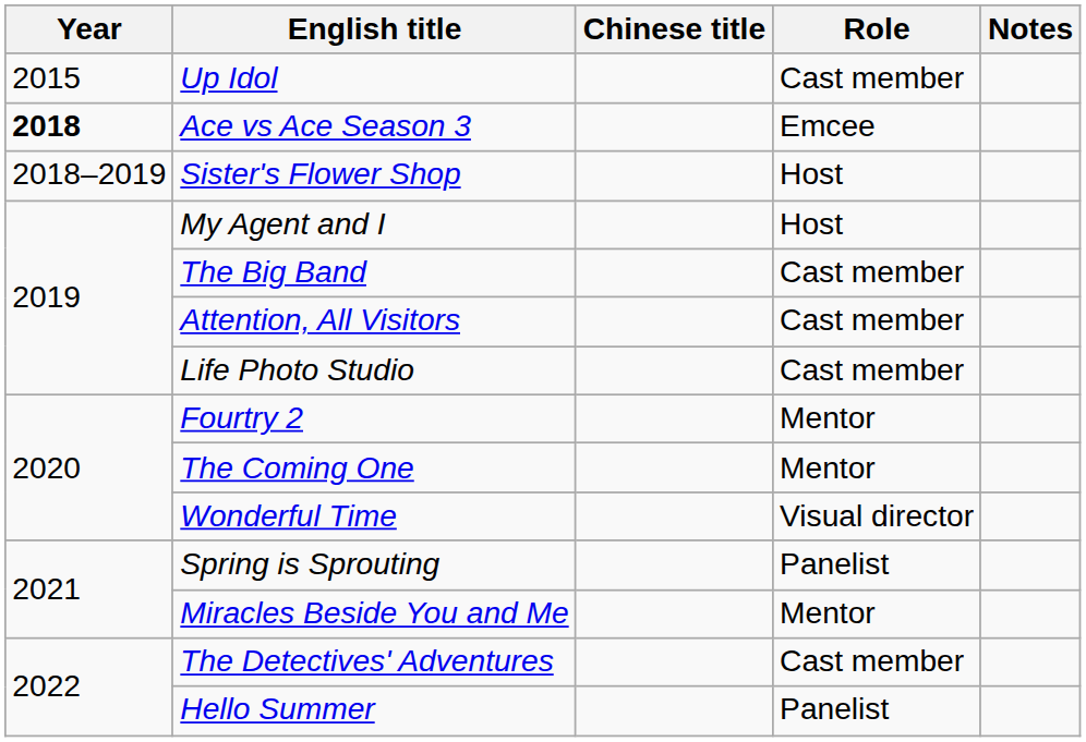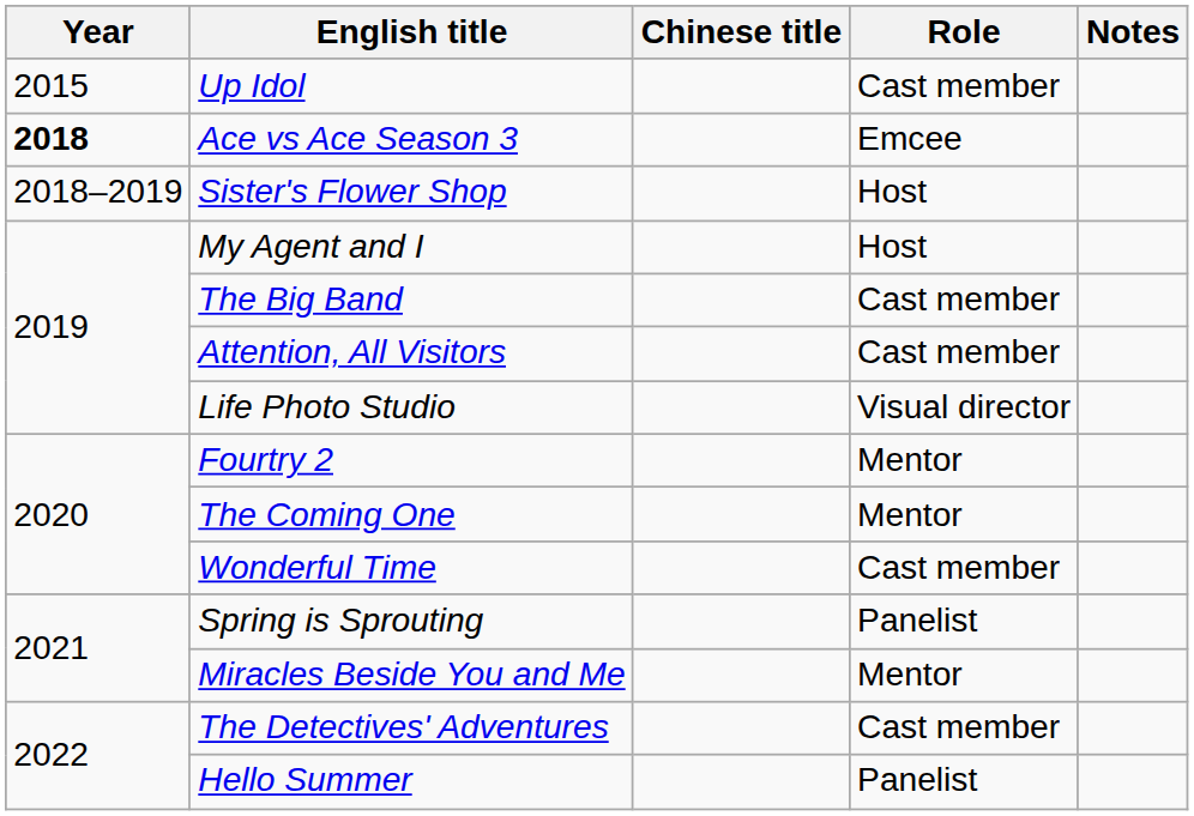 <table class="wikitable sortable">
 <tr>
 <th>Year</th>
 <th>English title</th>
 <th>Chinese title</th>
 <th>Role</th>
 <th>Notes</th>
 </tr>
 <tr>
 <td>2015</td>
 <td><em><a href='#'>Up Idol</a></em></td>
 <td></td>
 <td>Cast member</td>
 <td></td>
 </tr>
 <tr>
 <td><strong>2018</strong></td>
 <td><em><a href='#'>Ace vs Ace Season 3</a></em></td>
 <td></td>
 <td>Emcee</td>
 <td></td>
 </tr>
 <tr>
 <td>2018–2019</td>
 <td><em><a href='#'>Sister's Flower Shop</a></em></td>
 <td></td>
 <td>Host</td>
 <td></td>
 </tr>
 <tr>
 <td rowspan="4">2019</td>
 <td><em>My Agent and I</em></td>
 <td></td>
 <td>Host</td>
 <td></td>
 </tr>
 <tr>
 <td><em><a href='#'>The Big Band</a></em></td>
 <td></td>
 <td>Cast member</td>
 <td></td>
 </tr>
 <tr>
 <td><em><a href='#'>Attention, All Visitors</a></em></td>
 <td></td>
 <td>Cast member</td>
 <td></td>
 </tr>
 <tr>
 <td><em>Life Photo Studio</em></td>
 <td></td>
-<td>Cast member</td>
+<td>Visual director</td>
 <td></td>
 </tr>
 <tr>
 <td rowspan="3">2020</td>
 <td><em><a href='#'>Fourtry 2</a></em></td>
 <td></td>
 <td>Mentor</td>
 <td></td>
 </tr>
 <tr>
 <td><em><a href='#'>The Coming One</a></em></td>
 <td></td>
 <td>Mentor</td>
 <td></td>
 </tr>
 <tr>
 <td><em><a href='#'>Wonderful Time</a></em></td>
 <td></td>
-<td>Visual director</td>
+<td>Cast member</td>
 <td></td>
 </tr>
 <tr>
 <td rowspan="2">2021</td>
 <td><em>Spring is Sprouting</em></td>
 <td></td>
 <td>Panelist</td>
 <td></td>
 </tr>
 <tr>
 <td><em><a href='#'>Miracles Beside You and Me</a></em></td>
 <td></td>
 <td>Mentor</td>
 <td></td>
 </tr>
 <tr>
 <td rowspan="2">2022</td>
 <td><em><a href='#'>The Detectives' Adventures</a></em></td>
 <td></td>
 <td>Cast member</td>
 <td></td>
 </tr>
 <tr>
 <td><em><a href='#'>Hello Summer</a></em></td>
 <td></td>
 <td>Panelist</td>
 <td></td>
 </tr>
 </table>
